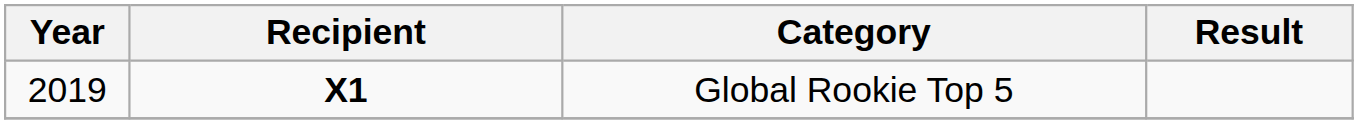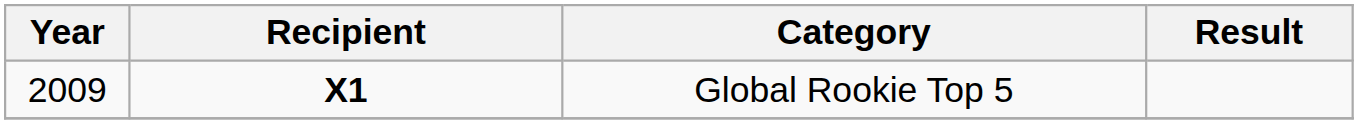 <table class="wikitable" style="text-align:center">
 <tr>
 <th width="50">Year</th>
 <th width="200">Recipient</th>
 <th width="275">Category</th>
 <th width="90">Result</th>
 </tr>
 <tr>
-<td>2019</td>
+<td>2009</td>
 <td><strong>X1</strong></td>
 <td>Global Rookie Top 5</td>
 <td></td>
 </tr>
 <tr>
 </tr>
 </table>
